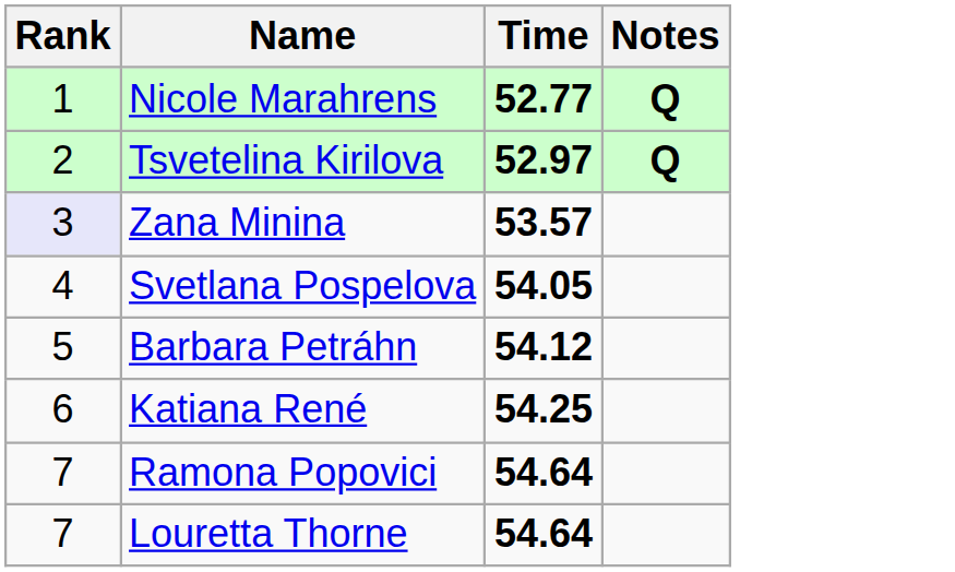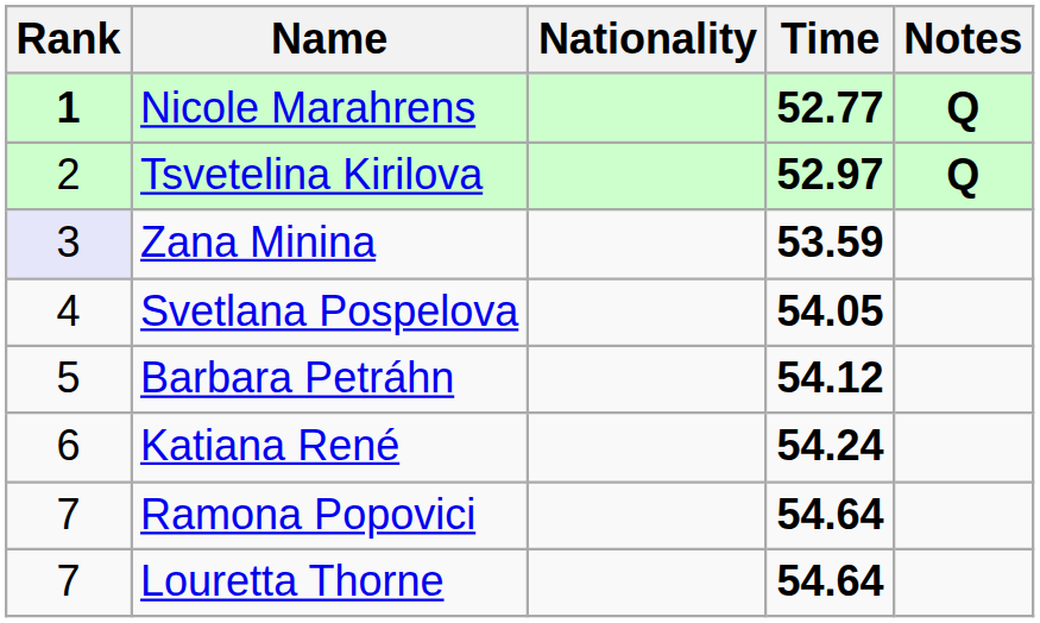 <table class="wikitable sortable" style="text-align:center">
 <tr>
 <th>Rank</th>
 <th>Name</th>
+<th>Nationality</th>
 <th>Time</th>
 <th>Notes</th>
 </tr>
 <tr bgcolor=ccffcc>
-<td>1</td>
+<td><strong>1</strong></td>
 <td align=left><a href='#'>Nicole Marahrens</a></td>
+<td align=left></td>
 <td><strong>52.77</strong></td>
 <td><strong>Q</strong></td>
 </tr>
 <tr bgcolor=ccffcc>
 <td>2</td>
 <td align=left><a href='#'>Tsvetelina Kirilova</a></td>
+<td align=left></td>
 <td><strong>52.97</strong></td>
 <td><strong>Q</strong></td>
 </tr>
 <tr>
 <td style="background: lavender;">3</td>
 <td align=left><a href='#'>Zana Minina</a></td>
-<td><strong>53.57</strong></td>
+<td align=left></td>
+<td><strong>53.59</strong></td>
 <td></td>
 </tr>
 <tr>
 <td>4</td>
 <td align=left><a href='#'>Svetlana Pospelova</a></td>
+<td align=left></td>
 <td><strong>54.05</strong></td>
 <td></td>
 </tr>
 <tr>
 <td>5</td>
 <td align=left><a href='#'>Barbara Petráhn</a></td>
+<td align=left></td>
 <td><strong>54.12</strong></td>
 <td></td>
 </tr>
 <tr>
 <td>6</td>
 <td align=left><a href='#'>Katiana René</a></td>
-<td><strong>54.25</strong></td>
+<td align=left></td>
+<td><strong>54.24</strong></td>
 <td></td>
 </tr>
 <tr>
 <td>7</td>
 <td align=left><a href='#'>Ramona Popovici</a></td>
+<td align=left></td>
 <td><strong>54.64</strong></td>
 <td></td>
 </tr>
 <tr>
 <td>7</td>
 <td align=left><a href='#'>Louretta Thorne</a></td>
+<td align=left></td>
 <td><strong>54.64</strong></td>
 <td></td>
 </tr>
 </table>
